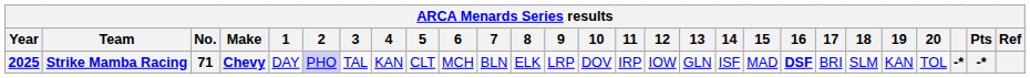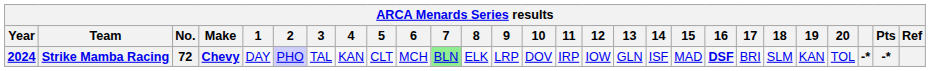 <table class="wikitable" style="text-align:center; font-size:75%">
 <tr>
 <th colspan=27><a href='#'>ARCA Menards Series</a> results</th>
 </tr>
 <tr>
 <th>Year</th>
 <th>Team</th>
 <th>No.</th>
 <th>Make</th>
 <th>1</th>
 <th>2</th>
 <th>3</th>
 <th>4</th>
 <th>5</th>
 <th>6</th>
 <th>7</th>
 <th>8</th>
 <th>9</th>
 <th>10</th>
 <th>11</th>
 <th>12</th>
 <th>13</th>
 <th>14</th>
 <th>15</th>
 <th>16</th>
 <th>17</th>
 <th>18</th>
 <th>19</th>
 <th>20</th>
 <th></th>
 <th>Pts</th>
 <th>Ref</th>
 </tr>
 <tr>
-<th><a href='#'>2025</a></th>
+<th><a href='#'>2024</a></th>
 <th><a href='#'>Strike Mamba Racing</a></th>
-<th>71</th>
+<th>72</th>
 <th><a href='#'>Chevy</a></th>
 <td><a href='#'>DAY</a></td>
 <td style="background:#CFCFFF;"><a href='#'>PHO</a><br></td>
 <td><a href='#'>TAL</a></td>
 <td><a href='#'>KAN</a></td>
 <td><a href='#'>CLT</a></td>
 <td><a href='#'>MCH</a></td>
-<td><a href='#'>BLN</a></td>
+<td style="background: lightgreen;"><a href='#'>BLN</a></td>
 <td><a href='#'>ELK</a></td>
 <td><a href='#'>LRP</a></td>
 <td><a href='#'>DOV</a></td>
 <td><a href='#'>IRP</a></td>
 <td><a href='#'>IOW</a></td>
 <td><a href='#'>GLN</a></td>
 <td><a href='#'>ISF</a></td>
 <td><a href='#'>MAD</a></td>
 <td><strong><a href='#'>DSF</a></strong></td>
 <td><a href='#'>BRI</a></td>
 <td><a href='#'>SLM</a></td>
 <td><a href='#'>KAN</a></td>
 <td><a href='#'>TOL</a></td>
 <th>-*</th>
 <th>-*</th>
 <th></th>
 </tr>
 </table>
